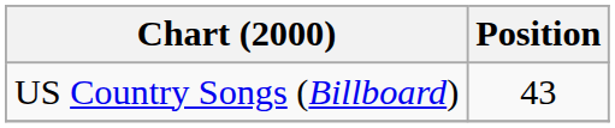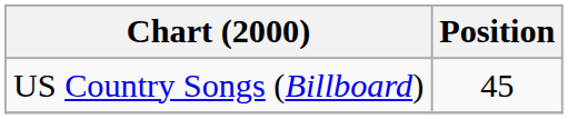 <table class="wikitable sortable">
 <tr>
 <th scope="col">Chart (2000)</th>
 <th scope="col">Position</th>
 </tr>
 <tr>
 <td>US <a href='#'>Country Songs</a> (<em><a href='#'>Billboard</a></em>)</td>
-<td align="center">43</td>
+<td align="center">45</td>
 </tr>
 <tr>
 </tr>
 </table>
